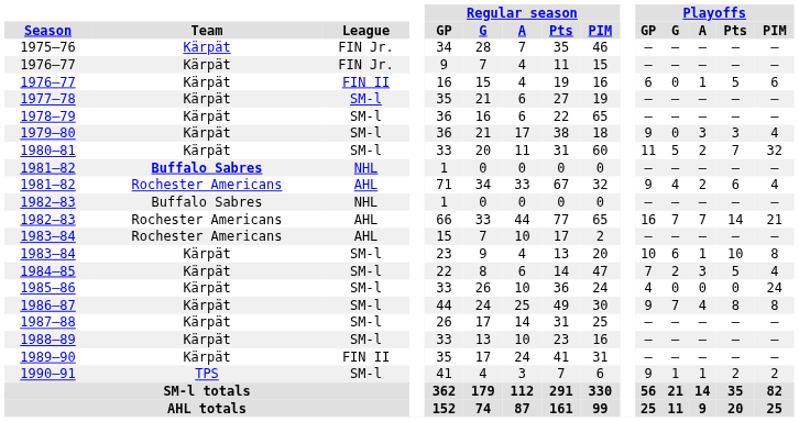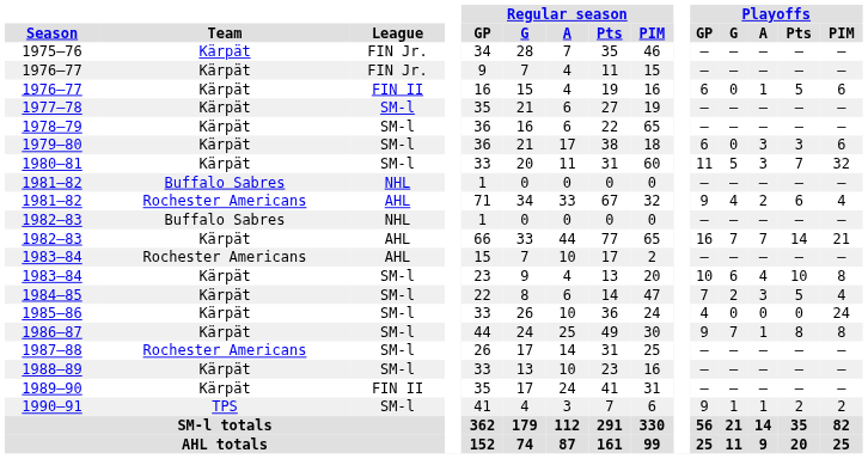 <table border="0" cellpadding="1" cellspacing="0" style="text-align:center; width:60em">
 <tr bgcolor="#e0e0e0">
 <th colspan="3" bgcolor="#ffffff"> </th>
 <th rowspan="99" bgcolor="#ffffff"> </th>
 <th colspan="5"><a href='#'>Regular season</a></th>
 <th rowspan="99" bgcolor="#ffffff"> </th>
 <th colspan="5"><a href='#'>Playoffs</a></th>
 </tr>
 <tr bgcolor="#e0e0e0">
 <th><a href='#'>Season</a></th>
 <th>Team</th>
 <th>League</th>
 <th>GP</th>
 <th><a href='#'>G</a></th>
 <th><a href='#'>A</a></th>
 <th><a href='#'>Pts</a></th>
 <th><a href='#'>PIM</a></th>
 <th>GP</th>
 <th>G</th>
 <th>A</th>
 <th>Pts</th>
 <th>PIM</th>
 </tr>
 <tr>
 <td>1975–76</td>
 <td><a href='#'>Kärpät</a></td>
 <td>FIN Jr.</td>
 <td>34</td>
 <td>28</td>
 <td>7</td>
 <td>35</td>
 <td>46</td>
 <td>—</td>
 <td>—</td>
 <td>—</td>
 <td>—</td>
 <td>—</td>
 </tr>
 <tr bgcolor="#f0f0f0">
 <td>1976–77</td>
 <td>Kärpät</td>
 <td>FIN Jr.</td>
 <td>9</td>
 <td>7</td>
 <td>4</td>
 <td>11</td>
 <td>15</td>
 <td>—</td>
 <td>—</td>
 <td>—</td>
 <td>—</td>
 <td>—</td>
 </tr>
 <tr>
 <td><a href='#'>1976–77</a></td>
 <td>Kärpät</td>
 <td><a href='#'>FIN II</a></td>
 <td>16</td>
 <td>15</td>
 <td>4</td>
 <td>19</td>
 <td>16</td>
 <td>6</td>
 <td>0</td>
 <td>1</td>
 <td>5</td>
 <td>6</td>
 </tr>
 <tr bgcolor="#f0f0f0">
 <td><a href='#'>1977–78</a></td>
 <td>Kärpät</td>
 <td><a href='#'>SM-l</a></td>
 <td>35</td>
 <td>21</td>
 <td>6</td>
 <td>27</td>
 <td>19</td>
 <td>—</td>
 <td>—</td>
 <td>—</td>
 <td>—</td>
 <td>—</td>
 </tr>
 <tr>
 <td><a href='#'>1978–79</a></td>
 <td>Kärpät</td>
 <td>SM-l</td>
 <td>36</td>
 <td>16</td>
 <td>6</td>
 <td>22</td>
 <td>65</td>
 <td>—</td>
 <td>—</td>
 <td>—</td>
 <td>—</td>
 <td>—</td>
 </tr>
 <tr bgcolor="#f0f0f0">
 <td><a href='#'>1979–80</a></td>
 <td>Kärpät</td>
 <td>SM-l</td>
 <td>36</td>
 <td>21</td>
 <td>17</td>
 <td>38</td>
 <td>18</td>
-<td>9</td>
+<td>6</td>
 <td>0</td>
 <td>3</td>
 <td>3</td>
-<td>4</td>
+<td>6</td>
 </tr>
 <tr>
 <td><a href='#'>1980–81</a></td>
 <td>Kärpät</td>
 <td>SM-l</td>
 <td>33</td>
 <td>20</td>
 <td>11</td>
 <td>31</td>
 <td>60</td>
 <td>11</td>
 <td>5</td>
-<td>2</td>
+<td>3</td>
 <td>7</td>
 <td>32</td>
 </tr>
 <tr bgcolor="#f0f0f0">
 <td><a href='#'>1981–82</a></td>
-<td><strong><a href='#'>Buffalo Sabres</a></strong></td>
+<td><a href='#'>Buffalo Sabres</a></td>
 <td><a href='#'>NHL</a></td>
 <td>1</td>
 <td>0</td>
 <td>0</td>
 <td>0</td>
 <td>0</td>
 <td>—</td>
 <td>—</td>
 <td>—</td>
 <td>—</td>
 <td>—</td>
 </tr>
 <tr>
 <td><a href='#'>1981–82</a></td>
 <td><a href='#'>Rochester Americans</a></td>
 <td><a href='#'>AHL</a></td>
 <td>71</td>
 <td>34</td>
 <td>33</td>
 <td>67</td>
 <td>32</td>
 <td>9</td>
 <td>4</td>
 <td>2</td>
 <td>6</td>
 <td>4</td>
 </tr>
 <tr bgcolor="#f0f0f0">
 <td><a href='#'>1982–83</a></td>
 <td>Buffalo Sabres</td>
 <td>NHL</td>
 <td>1</td>
 <td>0</td>
 <td>0</td>
 <td>0</td>
 <td>0</td>
 <td>—</td>
 <td>—</td>
 <td>—</td>
 <td>—</td>
 <td>—</td>
 </tr>
 <tr>
 <td><a href='#'>1982–83</a></td>
-<td>Rochester Americans</td>
+<td>Kärpät</td>
 <td>AHL</td>
 <td>66</td>
 <td>33</td>
 <td>44</td>
 <td>77</td>
 <td>65</td>
 <td>16</td>
 <td>7</td>
 <td>7</td>
 <td>14</td>
 <td>21</td>
 </tr>
 <tr bgcolor="#f0f0f0">
 <td><a href='#'>1983–84</a></td>
 <td>Rochester Americans</td>
 <td>AHL</td>
 <td>15</td>
 <td>7</td>
 <td>10</td>
 <td>17</td>
 <td>2</td>
 <td>—</td>
 <td>—</td>
 <td>—</td>
 <td>—</td>
 <td>—</td>
 </tr>
 <tr>
 <td><a href='#'>1983–84</a></td>
 <td>Kärpät</td>
 <td>SM-l</td>
 <td>23</td>
 <td>9</td>
 <td>4</td>
 <td>13</td>
 <td>20</td>
 <td>10</td>
 <td>6</td>
-<td>1</td>
+<td>4</td>
 <td>10</td>
 <td>8</td>
 </tr>
 <tr bgcolor="#f0f0f0">
 <td><a href='#'>1984–85</a></td>
 <td>Kärpät</td>
 <td>SM-l</td>
 <td>22</td>
 <td>8</td>
 <td>6</td>
 <td>14</td>
 <td>47</td>
 <td>7</td>
 <td>2</td>
 <td>3</td>
 <td>5</td>
 <td>4</td>
 </tr>
 <tr>
 <td><a href='#'>1985–86</a></td>
 <td>Kärpät</td>
 <td>SM-l</td>
 <td>33</td>
 <td>26</td>
 <td>10</td>
 <td>36</td>
 <td>24</td>
 <td>4</td>
 <td>0</td>
 <td>0</td>
 <td>0</td>
 <td>24</td>
 </tr>
 <tr bgcolor="#f0f0f0">
 <td><a href='#'>1986–87</a></td>
 <td>Kärpät</td>
 <td>SM-l</td>
 <td>44</td>
 <td>24</td>
 <td>25</td>
 <td>49</td>
 <td>30</td>
 <td>9</td>
 <td>7</td>
-<td>4</td>
+<td>1</td>
 <td>8</td>
 <td>8</td>
 </tr>
 <tr>
 <td><a href='#'>1987–88</a></td>
-<td>Kärpät</td>
+<td><a href='#'>Rochester Americans</a></td>
 <td>SM-l</td>
 <td>26</td>
 <td>17</td>
 <td>14</td>
 <td>31</td>
 <td>25</td>
 <td>—</td>
 <td>—</td>
 <td>—</td>
 <td>—</td>
 <td>—</td>
 </tr>
 <tr bgcolor="#f0f0f0">
 <td><a href='#'>1988–89</a></td>
 <td>Kärpät</td>
 <td>SM-l</td>
 <td>33</td>
 <td>13</td>
 <td>10</td>
 <td>23</td>
 <td>16</td>
 <td>—</td>
 <td>—</td>
 <td>—</td>
 <td>—</td>
 <td>—</td>
 </tr>
 <tr>
 <td><a href='#'>1989–90</a></td>
 <td>Kärpät</td>
 <td>FIN II</td>
 <td>35</td>
 <td>17</td>
 <td>24</td>
 <td>41</td>
 <td>31</td>
 <td>—</td>
 <td>—</td>
 <td>—</td>
 <td>—</td>
 <td>—</td>
 </tr>
 <tr bgcolor="#f0f0f0">
 <td><a href='#'>1990–91</a></td>
 <td><a href='#'>TPS</a></td>
 <td>SM-l</td>
 <td>41</td>
 <td>4</td>
 <td>3</td>
 <td>7</td>
 <td>6</td>
 <td>9</td>
 <td>1</td>
 <td>1</td>
 <td>2</td>
 <td>2</td>
 </tr>
 <tr bgcolor="#e0e0e0">
 <th colspan="3">SM-l totals</th>
 <th>362</th>
 <th>179</th>
 <th>112</th>
 <th>291</th>
 <th>330</th>
 <th>56</th>
 <th>21</th>
 <th>14</th>
 <th>35</th>
 <th>82</th>
 </tr>
 <tr bgcolor="#e0e0e0">
 <th colspan="3">AHL totals</th>
 <th>152</th>
 <th>74</th>
 <th>87</th>
 <th>161</th>
 <th>99</th>
 <th>25</th>
 <th>11</th>
 <th>9</th>
 <th>20</th>
 <th>25</th>
 </tr>
 </table>
